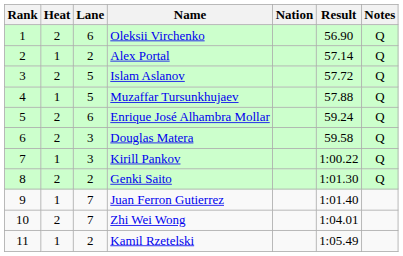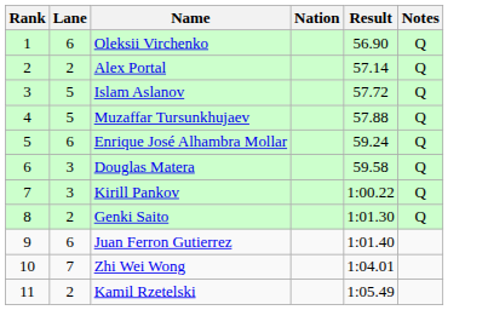 <table class="wikitable sortable" style="text-align:center">
 <tr>
 <th>Rank</th>
-<th>Heat</th>
 <th>Lane</th>
 <th>Name</th>
 <th>Nation</th>
 <th>Result</th>
 <th>Notes</th>
 </tr>
 <tr bgcolor=ccffcc>
 <td>1</td>
-<td>2</td>
 <td>6</td>
 <td align=left><a href='#'>Oleksii Virchenko</a></td>
 <td align=left></td>
 <td>56.90</td>
 <td>Q</td>
 </tr>
 <tr bgcolor=ccffcc>
 <td>2</td>
-<td>1</td>
 <td>2</td>
 <td align=left><a href='#'>Alex Portal</a></td>
 <td align=left></td>
 <td>57.14</td>
 <td>Q</td>
 </tr>
 <tr bgcolor=ccffcc>
 <td>3</td>
-<td>2</td>
 <td>5</td>
 <td align=left><a href='#'>Islam Aslanov</a></td>
 <td align=left></td>
 <td>57.72</td>
 <td>Q</td>
 </tr>
 <tr bgcolor=ccffcc>
 <td>4</td>
-<td>1</td>
 <td>5</td>
 <td align=left><a href='#'>Muzaffar Tursunkhujaev</a></td>
 <td align=left></td>
 <td>57.88</td>
 <td>Q</td>
 </tr>
 <tr bgcolor=ccffcc>
 <td>5</td>
-<td>2</td>
 <td>6</td>
 <td align=left><a href='#'>Enrique José Alhambra Mollar</a></td>
 <td align=left></td>
 <td>59.24</td>
 <td>Q</td>
 </tr>
 <tr bgcolor=ccffcc>
 <td>6</td>
-<td>2</td>
 <td>3</td>
 <td align=left><a href='#'>Douglas Matera</a></td>
 <td align=left></td>
 <td>59.58</td>
 <td>Q</td>
 </tr>
 <tr bgcolor=ccffcc>
 <td>7</td>
-<td>1</td>
 <td>3</td>
 <td align=left><a href='#'>Kirill Pankov</a></td>
 <td align=left></td>
 <td>1:00.22</td>
 <td>Q</td>
 </tr>
 <tr bgcolor=ccffcc>
 <td>8</td>
 <td>2</td>
-<td>2</td>
 <td align=left><a href='#'>Genki Saito</a></td>
 <td align=left></td>
 <td>1:01.30</td>
 <td>Q</td>
 </tr>
 <tr>
 <td>9</td>
-<td>1</td>
-<td>7</td>
+<td>6</td>
 <td align=left><a href='#'>Juan Ferron Gutierrez</a></td>
 <td align=left></td>
 <td>1:01.40</td>
 <td></td>
 </tr>
 <tr>
 <td>10</td>
-<td>2</td>
 <td>7</td>
 <td align=left><a href='#'>Zhi Wei Wong</a></td>
 <td align=left></td>
 <td>1:04.01</td>
 <td></td>
 </tr>
 <tr>
 <td>11</td>
-<td>1</td>
 <td>2</td>
 <td align=left><a href='#'>Kamil Rzetelski</a></td>
 <td align=left></td>
 <td>1:05.49</td>
 <td></td>
 </tr>
 </table>
